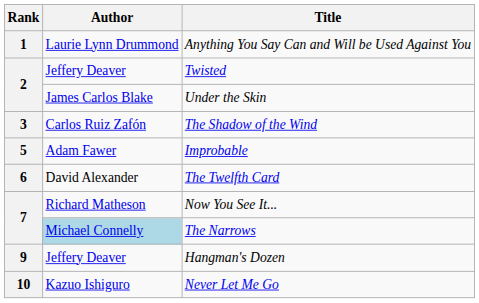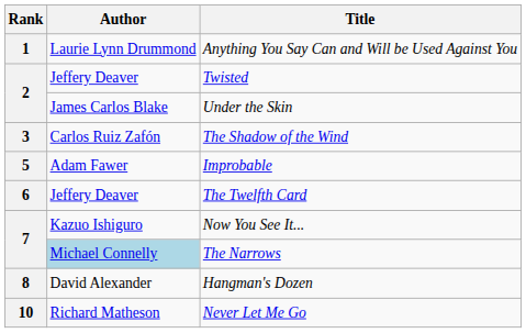 <table class="wikitable sortable" style="font-size:1.00em; line-height:1.5em;">
 <tr>
 <th>Rank</th>
 <th>Author</th>
 <th>Title</th>
 </tr>
 <tr>
 <th>1</th>
 <td><a href='#'>Laurie Lynn Drummond</a></td>
 <td><em>Anything You Say Can and Will be Used Against You</em></td>
 </tr>
 <tr>
 <th rowspan="2">2</th>
 <td><a href='#'>Jeffery Deaver</a></td>
 <td><em><a href='#'>Twisted</a></em></td>
 </tr>
 <tr>
 <td><a href='#'>James Carlos Blake</a></td>
 <td><em>Under the Skin</em></td>
 </tr>
 <tr>
 <th>3</th>
 <td><a href='#'>Carlos Ruiz Zafón</a></td>
 <td><em><a href='#'>The Shadow of the Wind</a></em></td>
 </tr>
 <tr>
 <th>5</th>
 <td><a href='#'>Adam Fawer</a></td>
 <td><em><a href='#'>Improbable</a></em></td>
 </tr>
 <tr>
 <th>6</th>
-<td>David Alexander</td>
+<td><a href='#'>Jeffery Deaver</a></td>
 <td><em><a href='#'>The Twelfth Card</a></em></td>
 </tr>
 <tr>
 <th rowspan="2">7</th>
-<td><a href='#'>Richard Matheson</a></td>
+<td><a href='#'>Kazuo Ishiguro</a></td>
 <td><em>Now You See It...</em></td>
 </tr>
 <tr>
 <td style="background: lightblue;"><a href='#'>Michael Connelly</a></td>
 <td><em><a href='#'>The Narrows</a></em></td>
 </tr>
 <tr>
-<th>9</th>
-<td><a href='#'>Jeffery Deaver</a></td>
+<th>8</th>
+<td>David Alexander</td>
 <td><em>Hangman's Dozen</em></td>
 </tr>
 <tr>
 <th>10</th>
-<td><a href='#'>Kazuo Ishiguro</a></td>
+<td><a href='#'>Richard Matheson</a></td>
 <td><em><a href='#'>Never Let Me Go</a></em></td>
 </tr>
 </table>
